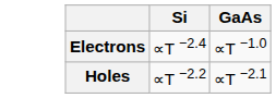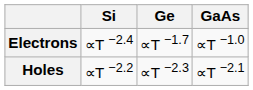 <table class="wikitable" style="float:right; text-align:center;">
 <tr>
 <th></th>
 <th>Si</th>
+<th>Ge</th>
 <th>GaAs</th>
 </tr>
 <tr>
 <th>Electrons</th>
 <td>∝T <sup>−2.4</sup></td>
+<td>∝T <sup>−1.7</sup></td>
 <td>∝T <sup>−1.0</sup></td>
 </tr>
 <tr>
 <th>Holes</th>
 <td>∝T <sup>−2.2</sup></td>
+<td>∝T <sup>−2.3</sup></td>
 <td>∝T <sup>−2.1</sup></td>
 </tr>
 </table>
